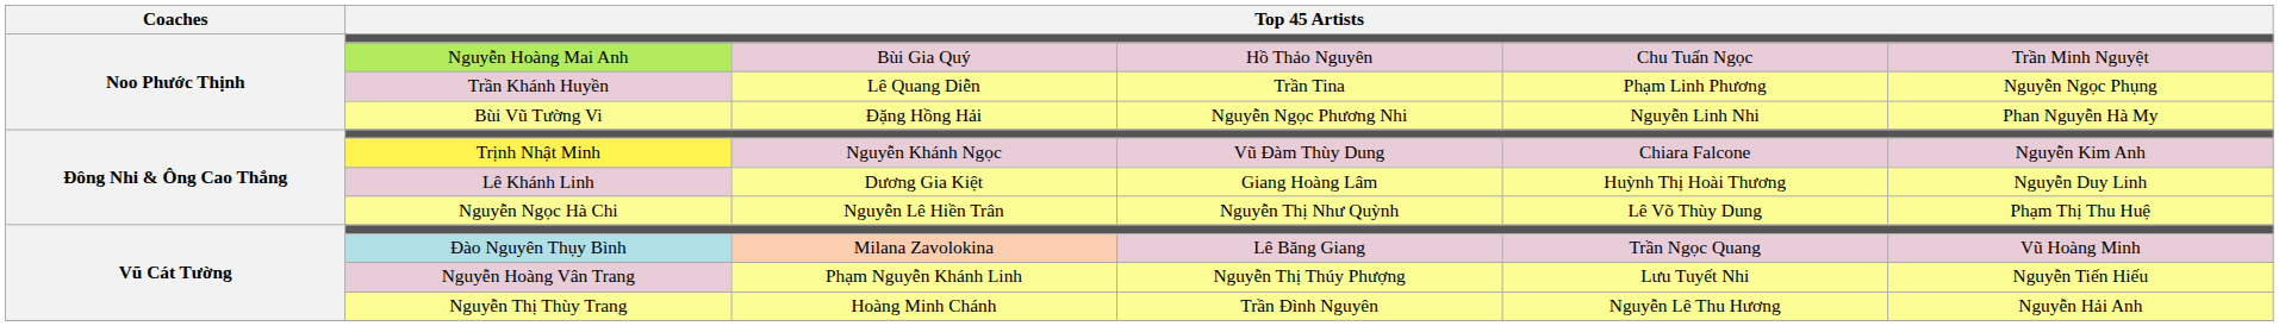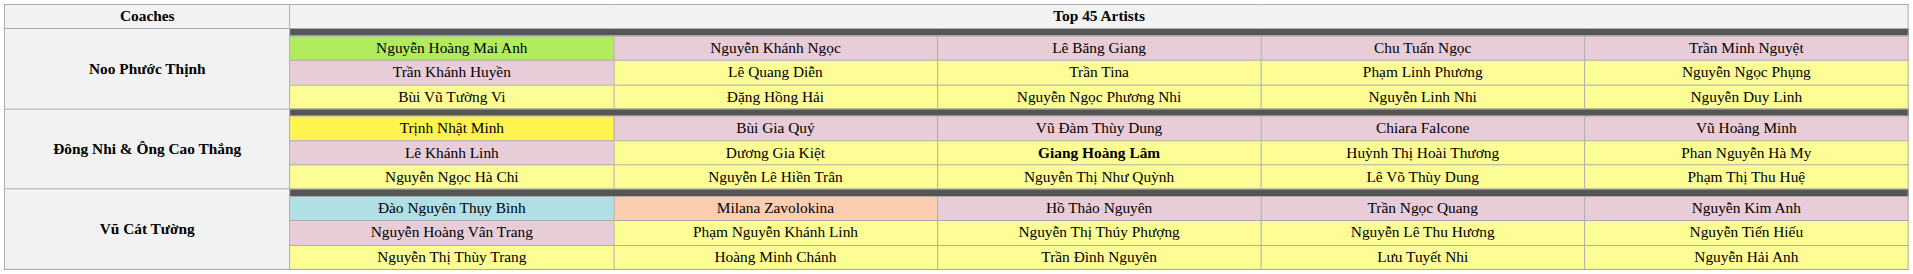 <table class="wikitable" style="text-align:center; width:100%;">
 <tr>
 <th style="width:15%;">Coaches</th>
 <th style="width:85%;" colspan="5">Top 45 Artists</th>
 </tr>
 <tr>
 <th rowspan="4">Noo Phước Thịnh</th>
 <td colspan="5" style="background:#555;"></td>
 </tr>
 <tr>
 <td width="17%;" style="background:#B2EC5D;">Nguyễn Hoàng Mai Anh</td>
-<td width="17%;" style="background:#E8CCD7;">Bùi Gia Quý</td>
-<td width="17%;" style="background:#E8CCD7;">Hồ Thảo Nguyên</td>
+<td width="17%;" style="background:#E8CCD7;">Nguyễn Khánh Ngọc</td>
+<td width="17%;" style="background:#E8CCD7;">Lê Băng Giang</td>
 <td width="17%;" style="background:#E8CCD7;">Chu Tuấn Ngọc</td>
 <td width="17%;" style="background:#E8CCD7;">Trần Minh Nguyệt</td>
 </tr>
 <tr>
 <td style="background:#E8CCD7;">Trần Khánh Huyền</td>
 <td style="background:#FDFD96;">Lê Quang Diễn</td>
 <td style="background:#FDFD96;">Trần Tina</td>
 <td style="background:#FDFD96;">Phạm Linh Phương</td>
 <td style="background:#FDFD96;">Nguyễn Ngọc Phụng</td>
 </tr>
 <tr>
 <td style="background:#FDFD96;">Bùi Vũ Tường Vi</td>
 <td style="background:#FDFD96;">Đặng Hồng Hải</td>
 <td style="background:#FDFD96;">Nguyễn Ngọc Phương Nhi</td>
 <td style="background:#FDFD96;">Nguyễn Linh Nhi</td>
-<td style="background:#FDFD96;">Phan Nguyễn Hà My</td>
+<td style="background:#FDFD96;">Nguyễn Duy Linh</td>
 </tr>
 <tr>
 <th rowspan="4">Đông Nhi & Ông Cao Thắng</th>
 <td colspan="5" style="background:#555;"></td>
 </tr>
 <tr>
 <td width="17%;" style="background:#FFF44F;">Trịnh Nhật Minh</td>
-<td width="17%;" style="background:#E8CCD7;">Nguyễn Khánh Ngọc</td>
+<td width="17%;" style="background:#E8CCD7;">Bùi Gia Quý</td>
 <td width="17%;" style="background:#E8CCD7;">Vũ Đàm Thùy Dung</td>
 <td width="17%;" style="background:#E8CCD7;">Chiara Falcone</td>
-<td width="17%;" style="background:#E8CCD7;">Nguyễn Kim Anh</td>
+<td width="17%;" style="background:#E8CCD7;">Vũ Hoàng Minh</td>
 </tr>
 <tr>
 <td style="background:#E8CCD7;">Lê Khánh Linh</td>
 <td style="background:#FDFD96;">Dương Gia Kiệt</td>
-<td style="background:#FDFD96;">Giang Hoàng Lâm</td>
+<td style="background:#FDFD96;"><strong>Giang Hoàng Lâm</strong></td>
 <td style="background:#FDFD96;">Huỳnh Thị Hoài Thương</td>
-<td style="background:#FDFD96;">Nguyễn Duy Linh</td>
+<td style="background:#FDFD96;">Phan Nguyễn Hà My</td>
 </tr>
 <tr>
 <td style="background:#FDFD96;">Nguyễn Ngọc Hà Chi</td>
 <td style="background:#FDFD96;">Nguyễn Lê Hiền Trân</td>
 <td style="background:#FDFD96;">Nguyễn Thị Như Quỳnh</td>
 <td style="background:#FDFD96;">Lê Võ Thùy Dung</td>
 <td style="background:#FDFD96;">Phạm Thị Thu Huệ</td>
 </tr>
 <tr>
 <th rowspan="4">Vũ Cát Tường</th>
 <td colspan="5" style="background:#555;"></td>
 </tr>
 <tr>
 <td width="17%;" style="background:#B0E0E6;">Đào Nguyên Thụy Bình</td>
 <td width="17%;" style="background:#FBCEB1;">Milana Zavolokina</td>
-<td width="17%;" style="background:#E8CCD7;">Lê Băng Giang</td>
+<td width="17%;" style="background:#E8CCD7;">Hồ Thảo Nguyên</td>
 <td width="17%;" style="background:#E8CCD7;">Trần Ngọc Quang</td>
-<td width="17%;" style="background:#E8CCD7;">Vũ Hoàng Minh</td>
+<td width="17%;" style="background:#E8CCD7;">Nguyễn Kim Anh</td>
 </tr>
 <tr>
 <td style="background:#E8CCD7;">Nguyễn Hoàng Vân Trang</td>
 <td style="background:#FDFD96;">Phạm Nguyễn Khánh Linh</td>
 <td style="background:#FDFD96;">Nguyễn Thị Thúy Phượng</td>
-<td style="background:#FDFD96;">Lưu Tuyết Nhi</td>
+<td style="background:#FDFD96;">Nguyễn Lê Thu Hương</td>
 <td style="background:#FDFD96;">Nguyễn Tiến Hiếu</td>
 </tr>
 <tr>
 <td style="background:#FDFD96;">Nguyễn Thị Thùy Trang</td>
 <td style="background:#FDFD96;">Hoàng Minh Chánh</td>
 <td style="background:#FDFD96;">Trần Đình Nguyên</td>
-<td style="background:#FDFD96;">Nguyễn Lê Thu Hương</td>
+<td style="background:#FDFD96;">Lưu Tuyết Nhi</td>
 <td style="background:#FDFD96;">Nguyễn Hải Anh</td>
 </tr>
 <tr>
 </tr>
 </table>
